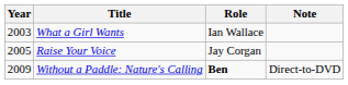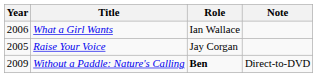 <table class="wikitable sortable">
 <tr>
 <th>Year</th>
 <th>Title</th>
 <th>Role</th>
 <th class="unsortable">Note</th>
 </tr>
 <tr>
-<td>2003</td>
+<td>2006</td>
 <td><em><a href='#'>What a Girl Wants</a></em></td>
 <td>Ian Wallace</td>
 <td></td>
 </tr>
 <tr>
 <td>2005</td>
 <td><em><a href='#'>Raise Your Voice</a></em></td>
 <td>Jay Corgan</td>
 <td></td>
 </tr>
 <tr>
 <td>2009</td>
 <td><em><a href='#'>Without a Paddle: Nature's Calling</a></em></td>
 <td><strong>Ben</strong></td>
 <td>Direct-to-DVD</td>
 </tr>
 </table>
